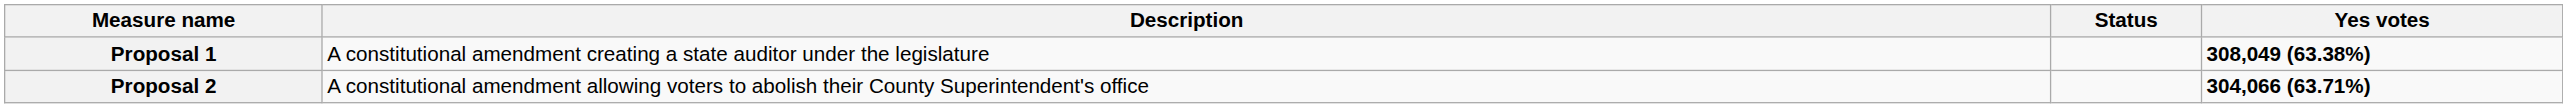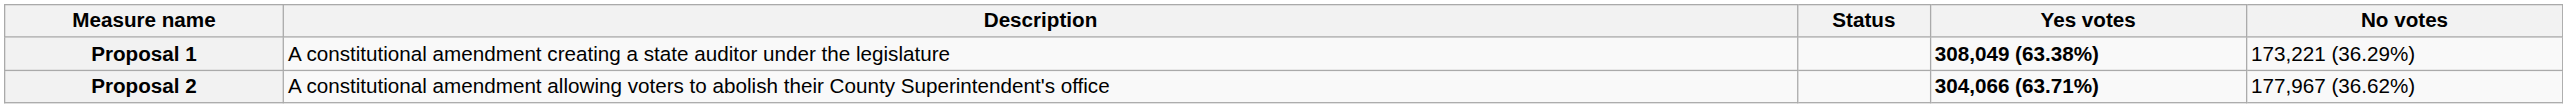 <table class="wikitable sortable plainrowheaders" style="width:100%">
 <tr>
 <th scope="col">Measure name</th>
 <th class="unsortable" scope="col">Description</th>
 <th scope="col">Status</th>
 <th scope="col">Yes votes</th>
+<th scope="col">No votes</th>
 </tr>
 <tr>
 <th scope="row">Proposal 1</th>
 <td>A constitutional amendment creating a state auditor under the legislature</td>
 <td></td>
 <td><strong>308,049 (63.38%)</strong></td>
+<td>173,221 (36.29%)</td>
 </tr>
 <tr>
 <th scope="row">Proposal 2</th>
 <td>A constitutional amendment allowing voters to abolish their County Superintendent's office</td>
 <td></td>
 <td><strong>304,066 (63.71%)</strong></td>
+<td>177,967 (36.62%)</td>
 </tr>
 </table>
